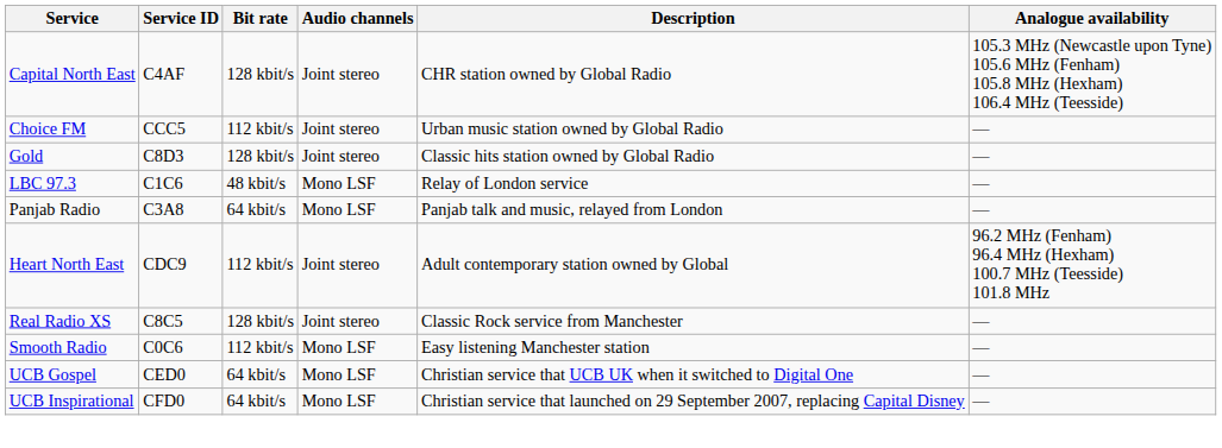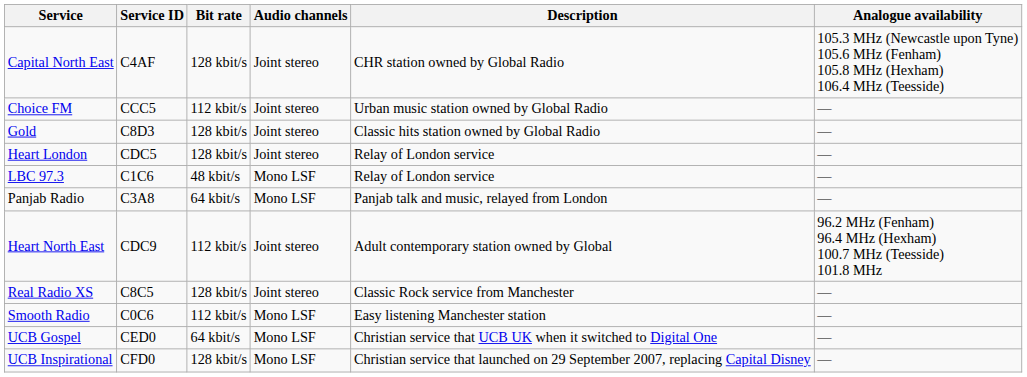 <table class="wikitable sortable">
 <tr>
 <th>Service</th>
 <th>Service ID</th>
 <th>Bit rate</th>
 <th>Audio channels</th>
 <th>Description</th>
 <th>Analogue availability</th>
 </tr>
 <tr>
 <td><a href='#'>Capital North East</a></td>
 <td>C4AF</td>
 <td>128 kbit/s</td>
 <td>Joint stereo</td>
 <td>CHR station owned by Global Radio</td>
 <td>105.3 MHz (Newcastle upon Tyne)<br>105.6 MHz (Fenham)<br>105.8 MHz (Hexham)<br>106.4 MHz (Teesside)</td>
 </tr>
 <tr>
 <td><a href='#'>Choice FM</a></td>
 <td>CCC5</td>
 <td>112 kbit/s</td>
 <td>Joint stereo</td>
 <td>Urban music station owned by Global Radio</td>
 <td>—</td>
 </tr>
 <tr>
 <td><a href='#'>Gold</a></td>
 <td>C8D3</td>
 <td>128 kbit/s</td>
 <td>Joint stereo</td>
 <td>Classic hits station owned by Global Radio</td>
+<td>—</td>
+</tr>
+<tr>
+<td><a href='#'>Heart London</a></td>
+<td>CDC5</td>
+<td>128 kbit/s</td>
+<td>Joint stereo</td>
+<td>Relay of London service</td>
 <td>—</td>
 </tr>
 <tr>
 <td><a href='#'>LBC 97.3</a></td>
 <td>C1C6</td>
 <td>48 kbit/s</td>
 <td>Mono LSF</td>
 <td>Relay of London service</td>
 <td>—</td>
 </tr>
 <tr>
 <td>Panjab Radio</td>
 <td>C3A8</td>
 <td>64 kbit/s</td>
 <td>Mono LSF</td>
 <td>Panjab talk and music, relayed from London</td>
 <td>—</td>
 </tr>
 <tr>
 <td><a href='#'>Heart North East</a></td>
 <td>CDC9</td>
 <td>112 kbit/s</td>
 <td>Joint stereo</td>
 <td>Adult contemporary station owned by Global</td>
 <td>96.2 MHz (Fenham)<br>96.4 MHz (Hexham)<br>100.7 MHz (Teesside)<br>101.8 MHz</td>
 </tr>
 <tr>
 <td><a href='#'>Real Radio XS</a></td>
 <td>C8C5</td>
 <td>128 kbit/s</td>
 <td>Joint stereo</td>
 <td>Classic Rock service from Manchester</td>
 <td>—</td>
 </tr>
 <tr>
 <td><a href='#'>Smooth Radio</a></td>
 <td>C0C6</td>
 <td>112 kbit/s</td>
 <td>Mono LSF</td>
 <td>Easy listening Manchester station</td>
 <td>—</td>
 </tr>
 <tr>
 <td><a href='#'>UCB Gospel</a></td>
 <td>CED0</td>
 <td>64 kbit/s</td>
 <td>Mono LSF</td>
 <td>Christian service that <a href='#'>UCB UK</a> when it switched to <a href='#'>Digital One</a></td>
 <td>—</td>
 </tr>
 <tr>
 <td><a href='#'>UCB Inspirational</a></td>
 <td>CFD0</td>
-<td>64 kbit/s</td>
+<td>128 kbit/s</td>
 <td>Mono LSF</td>
 <td>Christian service that launched on 29 September 2007, replacing <a href='#'>Capital Disney</a></td>
 <td>—</td>
 </tr>
 </table>
